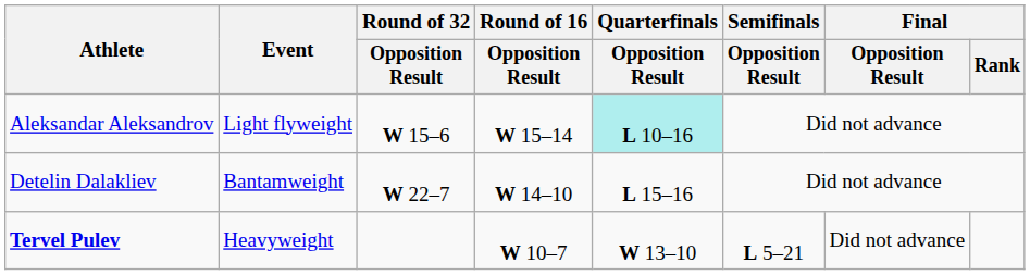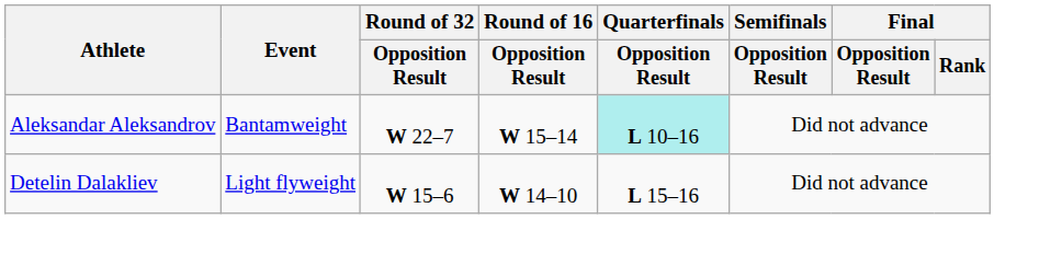 <table class="wikitable" style="font-size:90%">
 <tr>
 <th rowspan="2">Athlete</th>
 <th rowspan="2">Event</th>
 <th>Round of 32</th>
 <th>Round of 16</th>
 <th>Quarterfinals</th>
 <th>Semifinals</th>
 <th colspan=2>Final</th>
 </tr>
 <tr style="font-size:95%">
 <th>Opposition<br>Result</th>
 <th>Opposition<br>Result</th>
 <th>Opposition<br>Result</th>
 <th>Opposition<br>Result</th>
 <th>Opposition<br>Result</th>
 <th>Rank</th>
 </tr>
 <tr align=center>
 <td align=left><a href='#'>Aleksandar Aleksandrov</a></td>
-<td align=left><a href='#'>Light flyweight</a></td>
-<td><br><strong>W</strong> 15–6</td>
+<td align=left><a href='#'>Bantamweight</a></td>
+<td><br><strong>W</strong> 22–7</td>
 <td><br><strong>W</strong> 15–14</td>
 <td style="background: paleturquoise;"><br><strong>L</strong> 10–16</td>
 <td colspan=3>Did not advance</td>
 </tr>
 <tr align=center>
 <td align=left><a href='#'>Detelin Dalakliev</a></td>
-<td align=left><a href='#'>Bantamweight</a></td>
-<td><br><strong>W</strong> 22–7</td>
+<td align=left><a href='#'>Light flyweight</a></td>
+<td><br><strong>W</strong> 15–6</td>
 <td><br><strong>W</strong> 14–10</td>
 <td><br><strong>L</strong> 15–16</td>
 <td colspan=3>Did not advance</td>
 </tr>
-<tr align=center>
-<td align=left><strong><a href='#'>Tervel Pulev</a></strong></td>
-<td align=left><a href='#'>Heavyweight</a></td>
-<td></td>
-<td><br><strong>W</strong> 10–7</td>
-<td><br><strong>W</strong> 13–10</td>
-<td><br><strong>L</strong> 5–21</td>
-<td>Did not advance</td>
-<td></td>
-</tr>
 </table>
